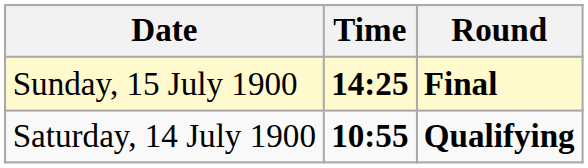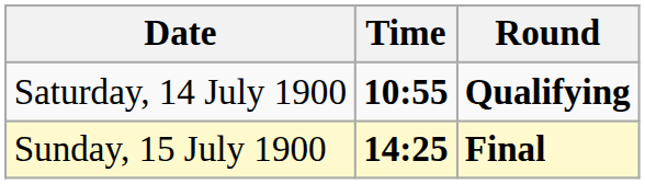 <table class="wikitable">
 <tr>
 <th>Date</th>
 <th>Time</th>
 <th>Round</th>
 </tr>
+<tr>
+<td>Saturday, 14 July 1900</td>
+<td><strong>10:55</strong></td>
+<td><strong>Qualifying</strong></td>
+</tr>
 <tr style=background:lemonchiffon>
 <td>Sunday, 15 July 1900</td>
 <td><strong>14:25</strong></td>
 <td><strong>Final</strong></td>
 </tr>
-<tr>
-<td>Saturday, 14 July 1900</td>
-<td><strong>10:55</strong></td>
-<td><strong>Qualifying</strong></td>
-</tr>
 </table>
